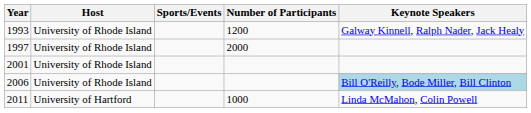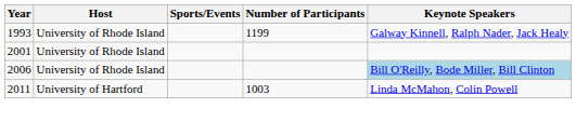 <table class="wikitable">
 <tr>
 <th>Year</th>
 <th>Host</th>
 <th>Sports/Events</th>
 <th>Number of Participants</th>
 <th>Keynote Speakers</th>
 </tr>
 <tr>
 <td>1993</td>
 <td>University of Rhode Island</td>
 <td></td>
-<td>1200</td>
+<td>1199</td>
 <td><a href='#'>Galway Kinnell</a>, <a href='#'>Ralph Nader</a>, <a href='#'>Jack Healy</a></td>
-</tr>
-<tr>
-<td>1997</td>
-<td>University of Rhode Island</td>
-<td></td>
-<td>2000</td>
-<td></td>
 </tr>
 <tr>
 <td>2001</td>
 <td>University of Rhode Island</td>
 <td></td>
 <td></td>
 <td></td>
 </tr>
 <tr>
 <td>2006</td>
 <td>University of Rhode Island</td>
 <td></td>
 <td></td>
 <td style="background: lightblue;"><a href='#'>Bill O'Reilly</a>, <a href='#'>Bode Miller</a>, <a href='#'>Bill Clinton</a></td>
 </tr>
 <tr>
 <td>2011</td>
 <td>University of Hartford</td>
 <td></td>
-<td>1000</td>
+<td>1003</td>
 <td><a href='#'>Linda McMahon</a>, <a href='#'>Colin Powell</a></td>
 </tr>
 </table>
